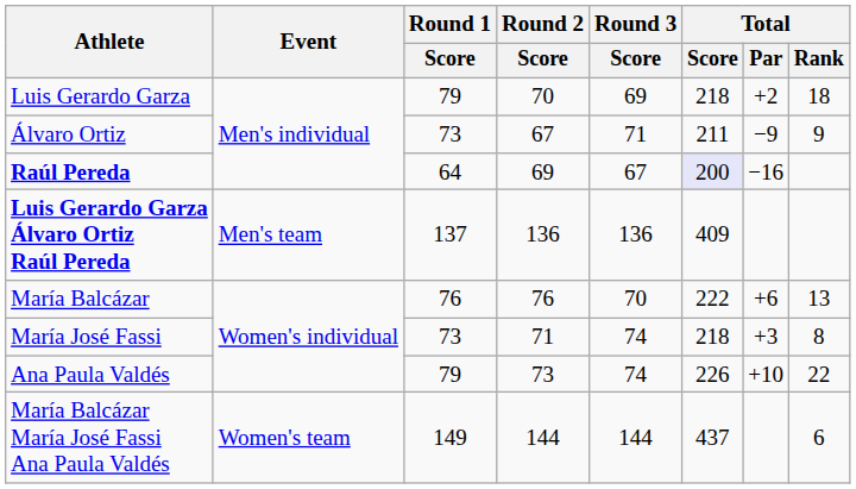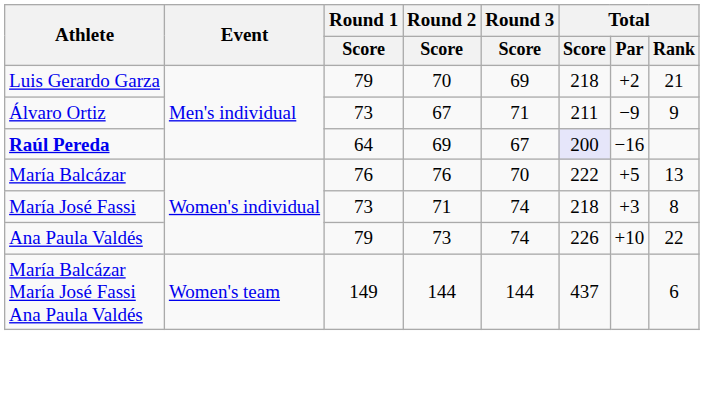 <table class=wikitable style="font-size:90%;">
 <tr>
 <th rowspan=2>Athlete</th>
 <th rowspan=2>Event</th>
 <th>Round 1</th>
 <th>Round 2</th>
 <th>Round 3</th>
 <th colspan=3>Total</th>
 </tr>
 <tr style="font-size:95%">
 <th>Score</th>
 <th>Score</th>
 <th>Score</th>
 <th>Score</th>
 <th>Par</th>
 <th>Rank</th>
 </tr>
 <tr align=center>
 <td align=left><a href='#'>Luis Gerardo Garza</a></td>
 <td align=left rowspan=3><a href='#'>Men's individual</a></td>
 <td>79</td>
 <td>70</td>
 <td>69</td>
 <td>218</td>
 <td>+2</td>
-<td>18</td>
+<td>21</td>
 </tr>
 <tr align=center>
 <td align=left><a href='#'>Álvaro Ortiz</a></td>
 <td>73</td>
 <td>67</td>
 <td>71</td>
 <td>211</td>
 <td>−9</td>
 <td>9</td>
 </tr>
 <tr align=center>
 <td align=left><strong><a href='#'>Raúl Pereda</a></strong></td>
 <td>64</td>
 <td>69</td>
 <td>67</td>
 <td style="background: lavender;">200</td>
 <td>−16</td>
 <td></td>
 </tr>
 <tr align=center>
-<td align=left><strong><a href='#'>Luis Gerardo Garza</a><br><a href='#'>Álvaro Ortiz</a><br><a href='#'>Raúl Pereda</a></strong></td>
-<td align=left><a href='#'>Men's team</a></td>
-<td>137</td>
-<td>136</td>
-<td>136</td>
-<td>409</td>
-<td></td>
-<td></td>
-</tr>
-<tr align=center>
 <td align=left><a href='#'>María Balcázar</a></td>
 <td align=left rowspan=3><a href='#'>Women's individual</a></td>
 <td>76</td>
 <td>76</td>
 <td>70</td>
 <td>222</td>
-<td>+6</td>
+<td>+5</td>
 <td>13</td>
 </tr>
 <tr align=center>
 <td align=left><a href='#'>María José Fassi</a></td>
 <td>73</td>
 <td>71</td>
 <td>74</td>
 <td>218</td>
 <td>+3</td>
 <td>8</td>
 </tr>
 <tr align=center>
 <td align=left><a href='#'>Ana Paula Valdés</a></td>
 <td>79</td>
 <td>73</td>
 <td>74</td>
 <td>226</td>
 <td>+10</td>
 <td>22</td>
 </tr>
 <tr align=center>
 <td align=left><a href='#'>María Balcázar</a><br><a href='#'>María José Fassi</a><br><a href='#'>Ana Paula Valdés</a></td>
 <td align=left><a href='#'>Women's team</a></td>
 <td>149</td>
 <td>144</td>
 <td>144</td>
 <td>437</td>
 <td></td>
 <td>6</td>
 </tr>
 </table>
